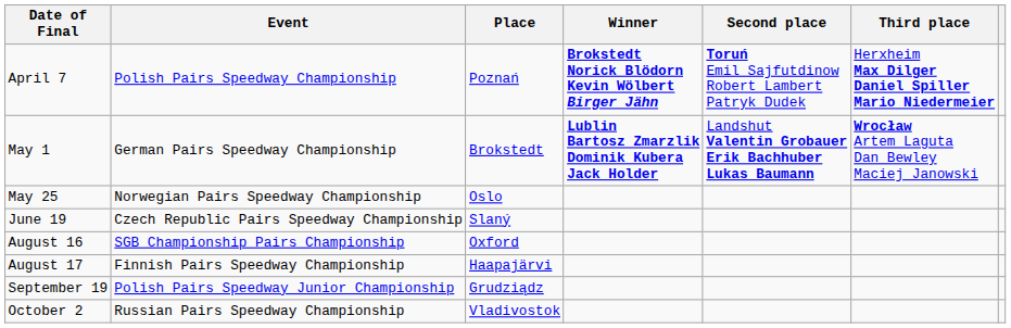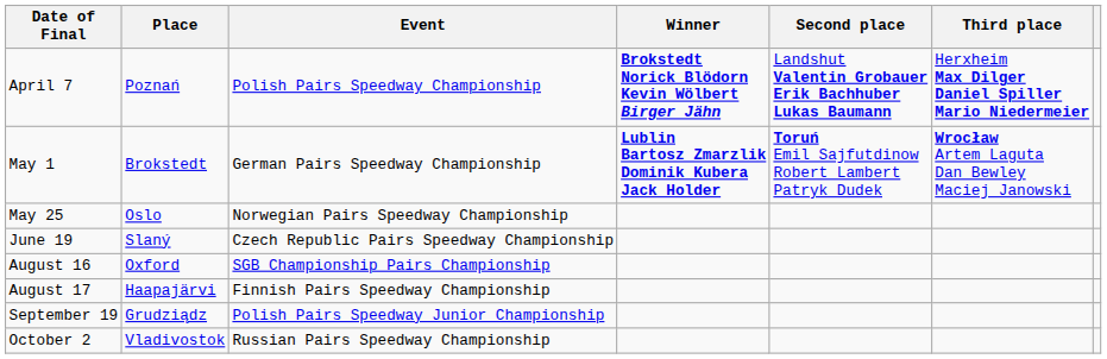 <table class=wikitable style="font-size:12px">
 <tr>
 <th>Date of<br>Final</th>
+<th>Place</th>
 <th>Event</th>
-<th>Place</th>
 <th>Winner</th>
 <th>Second place</th>
 <th>Third place</th>
 <th></th>
 </tr>
 <tr>
 <td>April 7</td>
+<td> <a href='#'>Poznań</a></td>
 <td><a href='#'>Polish Pairs Speedway Championship</a></td>
-<td> <a href='#'>Poznań</a></td>
 <td><strong><a href='#'>Brokstedt</a> <br> <a href='#'>Norick Blödorn</a><br> <a href='#'>Kevin Wölbert</a><br> <em><a href='#'>Birger Jähn</a><strong><em></td>
-<td><strong><a href='#'>Toruń</a></strong> <br> <a href='#'>Emil Sajfutdinow</a><br> <a href='#'>Robert Lambert</a><br> <a href='#'>Patryk Dudek</a></td>
+<td></strong><a href='#'>Landshut</a><strong> <br> <a href='#'>Valentin Grobauer</a><br> <a href='#'>Erik Bachhuber</a><br> </em><a href='#'>Lukas Baumann</a><em></td>
 <td></strong><a href='#'>Herxheim</a><strong> <br> <a href='#'>Max Dilger</a><br> <a href='#'>Daniel Spiller</a><br> <a href='#'>Mario Niedermeier</a></td>
 <td></td>
 </tr>
 <tr>
 <td>May 1</td>
+<td> <a href='#'>Brokstedt</a></td>
 <td>German Pairs Speedway Championship</td>
-<td> <a href='#'>Brokstedt</a></td>
 <td><strong><a href='#'>Lublin</a> <br> <a href='#'>Bartosz Zmarzlik</a><br> <a href='#'>Dominik Kubera</a><br> <a href='#'>Jack Holder</a></strong></td>
-<td></strong><a href='#'>Landshut</a><strong> <br> <a href='#'>Valentin Grobauer</a><br> <a href='#'>Erik Bachhuber</a><br> </em><a href='#'>Lukas Baumann</a><em></td>
+<td><strong><a href='#'>Toruń</a></strong> <br> <a href='#'>Emil Sajfutdinow</a><br> <a href='#'>Robert Lambert</a><br> <a href='#'>Patryk Dudek</a></td>
 <td><strong><a href='#'>Wrocław</a></strong> <br> <a href='#'>Artem Laguta</a><br> <a href='#'>Dan Bewley</a><br> <a href='#'>Maciej Janowski</a></td>
 <td></td>
 </tr>
 <tr>
 <td>May 25</td>
+<td> <a href='#'>Oslo</a></td>
 <td>Norwegian Pairs Speedway Championship</td>
-<td> <a href='#'>Oslo</a></td>
 <td></td>
 <td></td>
 <td></td>
 <td></td>
 </tr>
 <tr>
 <td>June 19</td>
+<td> <a href='#'>Slaný</a></td>
 <td>Czech Republic Pairs Speedway Championship</td>
-<td> <a href='#'>Slaný</a></td>
 <td></td>
 <td></td>
 <td></td>
 <td></td>
 </tr>
 <tr>
 <td>August 16</td>
+<td> <a href='#'>Oxford</a></td>
 <td><a href='#'>SGB Championship Pairs Championship</a></td>
-<td> <a href='#'>Oxford</a></td>
 <td></td>
 <td></td>
 <td></td>
 <td></td>
 </tr>
 <tr>
 <td>August 17</td>
+<td> <a href='#'>Haapajärvi</a></td>
 <td>Finnish Pairs Speedway Championship</td>
-<td> <a href='#'>Haapajärvi</a></td>
 <td></td>
 <td></td>
 <td></td>
 <td></td>
 </tr>
 <tr>
 <td>September 19</td>
+<td> <a href='#'>Grudziądz</a></td>
 <td><a href='#'>Polish Pairs Speedway Junior Championship</a></td>
-<td> <a href='#'>Grudziądz</a></td>
 <td></td>
 <td></td>
 <td></td>
 <td></td>
 </tr>
 <tr>
 <td>October 2</td>
+<td> <a href='#'>Vladivostok</a></td>
 <td>Russian Pairs Speedway Championship</td>
-<td> <a href='#'>Vladivostok</a></td>
 <td></td>
 <td></td>
 <td></td>
 <td></td>
 </tr>
 </table>
